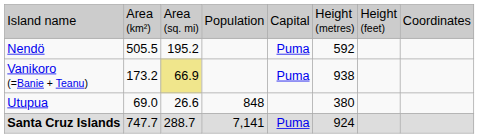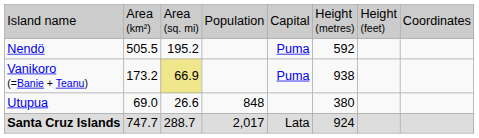 <table class="wikitable sortable">
 <tr style="background:#CCCCCC;">
 <td>Island name</td>
 <td>Area<br><small>(km²)</small></td>
 <td>Area<br><small>(sq. mi)</small></td>
 <td>Population</td>
 <td>Capital</td>
 <td>Height<br><small>(metres)</small></td>
 <td>Height<br><small>(feet)</small></td>
 <td>Coordinates</td>
 </tr>
 <tr>
 <td><a href='#'>Nendö</a></td>
 <td align="right">505.5</td>
 <td align="right">195.2</td>
 <td align="right"></td>
 <td align="right"><a href='#'>Puma</a></td>
 <td align="right">592</td>
 <td align="right"></td>
 <td></td>
 </tr>
 <tr>
 <td><a href='#'>Vanikoro</a><br><small>(=<a href='#'>Banie</a> + <a href='#'>Teanu</a>)</small></td>
 <td align="right">173.2</td>
 <td align="right" style="background: khaki;">66.9</td>
 <td align="right"></td>
 <td align="right"><a href='#'>Puma</a></td>
 <td align="right">938</td>
 <td align="right"></td>
 <td></td>
 </tr>
 <tr>
 <td><a href='#'>Utupua</a></td>
 <td align="right">69.0</td>
 <td align="right">26.6</td>
 <td align="right">848</td>
 <td></td>
 <td align="right">380</td>
 <td align="right"></td>
 <td></td>
 </tr>
 <tr style="background: #DDDDDD;" class="sortbottom">
 <td><strong>Santa Cruz Islands</strong></td>
 <td align="right">747.7</td>
 <td>288.7</td>
-<td align="right">7,141</td>
-<td align="right"><a href='#'>Puma</a></td>
+<td align="right">2,017</td>
+<td align="right">Lata</td>
 <td align="right">924</td>
 <td align="right"></td>
 <td></td>
 </tr>
 </table>
